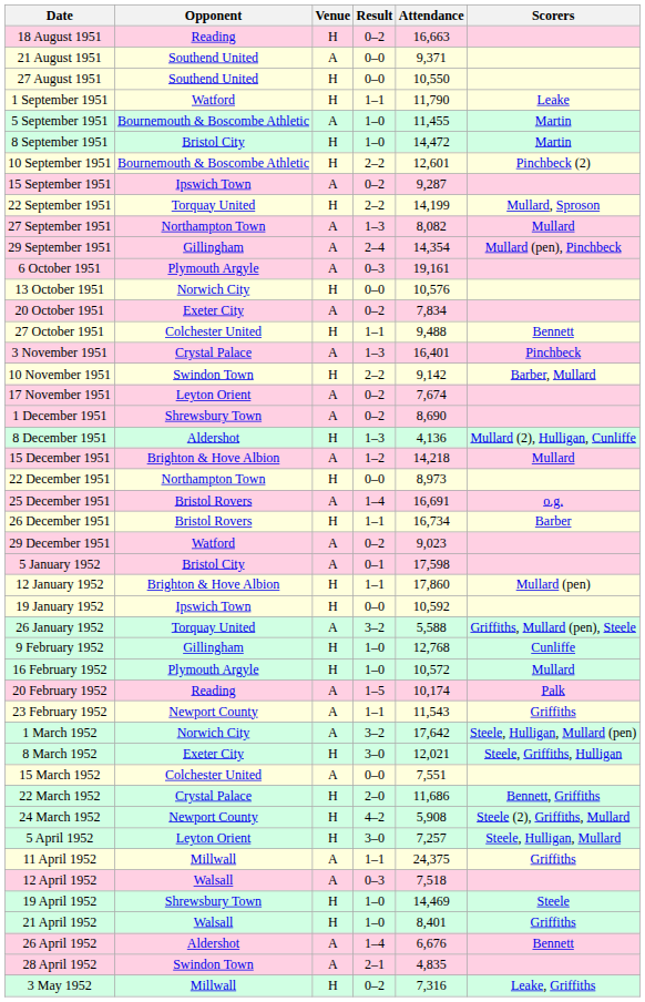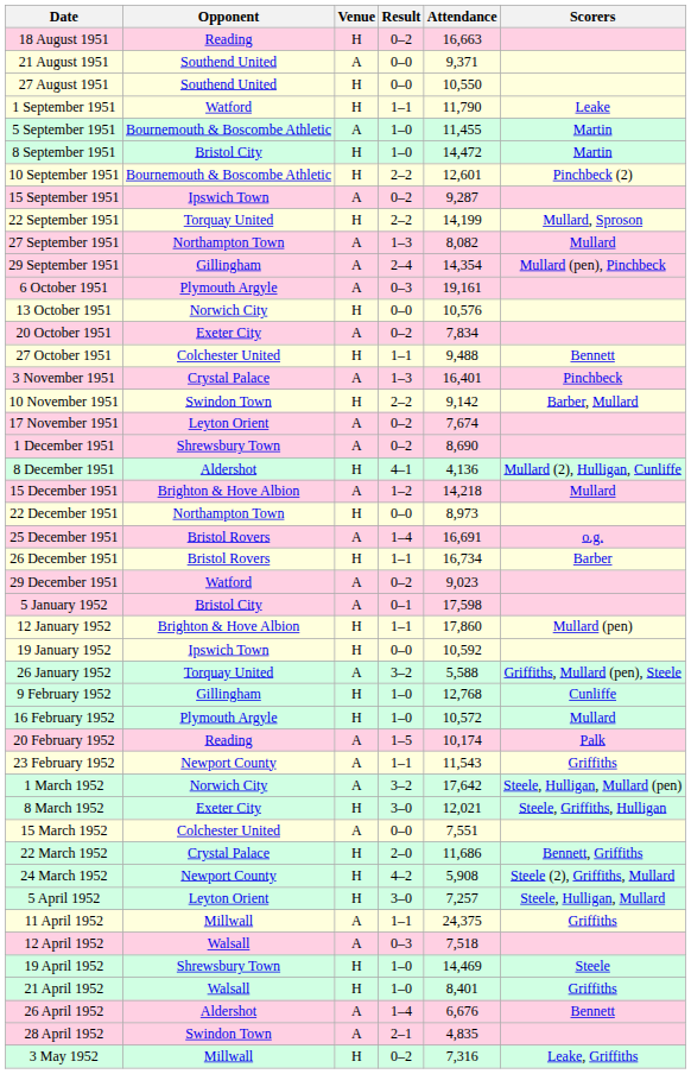 <table class="wikitable sortable" style="font-size:100%; text-align:center">
 <tr>
 <th>Date</th>
 <th>Opponent</th>
 <th>Venue</th>
 <th>Result</th>
 <th>Attendance</th>
 <th>Scorers</th>
 </tr>
 <tr style="background-color: #ffd0e3;">
 <td>18 August 1951</td>
 <td><a href='#'>Reading</a></td>
 <td>H</td>
 <td>0–2</td>
 <td>16,663</td>
 <td></td>
 </tr>
 <tr style="background-color: #ffffdd;">
 <td>21 August 1951</td>
 <td><a href='#'>Southend United</a></td>
 <td>A</td>
 <td>0–0</td>
 <td>9,371</td>
 <td></td>
 </tr>
 <tr style="background-color: #ffffdd;">
 <td>27 August 1951</td>
 <td><a href='#'>Southend United</a></td>
 <td>H</td>
 <td>0–0</td>
 <td>10,550</td>
 <td></td>
 </tr>
 <tr style="background-color: #ffffdd;">
 <td>1 September 1951</td>
 <td><a href='#'>Watford</a></td>
 <td>H</td>
 <td>1–1</td>
 <td>11,790</td>
 <td><a href='#'>Leake</a></td>
 </tr>
 <tr style="background-color: #d0ffe3;">
 <td>5 September 1951</td>
 <td><a href='#'>Bournemouth & Boscombe Athletic</a></td>
 <td>A</td>
 <td>1–0</td>
 <td>11,455</td>
 <td><a href='#'>Martin</a></td>
 </tr>
 <tr style="background-color: #d0ffe3;">
 <td>8 September 1951</td>
 <td><a href='#'>Bristol City</a></td>
 <td>H</td>
 <td>1–0</td>
 <td>14,472</td>
 <td><a href='#'>Martin</a></td>
 </tr>
 <tr style="background-color: #ffffdd;">
 <td>10 September 1951</td>
 <td><a href='#'>Bournemouth & Boscombe Athletic</a></td>
 <td>H</td>
 <td>2–2</td>
 <td>12,601</td>
 <td><a href='#'>Pinchbeck</a> (2)</td>
 </tr>
 <tr style="background-color: #ffd0e3;">
 <td>15 September 1951</td>
 <td><a href='#'>Ipswich Town</a></td>
 <td>A</td>
 <td>0–2</td>
 <td>9,287</td>
 <td></td>
 </tr>
 <tr style="background-color: #ffffdd;">
 <td>22 September 1951</td>
 <td><a href='#'>Torquay United</a></td>
 <td>H</td>
 <td>2–2</td>
 <td>14,199</td>
 <td><a href='#'>Mullard</a>, <a href='#'>Sproson</a></td>
 </tr>
 <tr style="background-color: #ffd0e3;">
 <td>27 September 1951</td>
 <td><a href='#'>Northampton Town</a></td>
 <td>A</td>
 <td>1–3</td>
 <td>8,082</td>
 <td><a href='#'>Mullard</a></td>
 </tr>
 <tr style="background-color: #ffd0e3;">
 <td>29 September 1951</td>
 <td><a href='#'>Gillingham</a></td>
 <td>A</td>
 <td>2–4</td>
 <td>14,354</td>
 <td><a href='#'>Mullard</a> (pen), <a href='#'>Pinchbeck</a></td>
 </tr>
 <tr style="background-color: #ffd0e3;">
 <td>6 October 1951</td>
 <td><a href='#'>Plymouth Argyle</a></td>
 <td>A</td>
 <td>0–3</td>
 <td>19,161</td>
 <td></td>
 </tr>
 <tr style="background-color: #ffffdd;">
 <td>13 October 1951</td>
 <td><a href='#'>Norwich City</a></td>
 <td>H</td>
 <td>0–0</td>
 <td>10,576</td>
 <td></td>
 </tr>
 <tr style="background-color: #ffd0e3;">
 <td>20 October 1951</td>
 <td><a href='#'>Exeter City</a></td>
 <td>A</td>
 <td>0–2</td>
 <td>7,834</td>
 <td></td>
 </tr>
 <tr style="background-color: #ffffdd;">
 <td>27 October 1951</td>
 <td><a href='#'>Colchester United</a></td>
 <td>H</td>
 <td>1–1</td>
 <td>9,488</td>
 <td><a href='#'>Bennett</a></td>
 </tr>
 <tr style="background-color: #ffd0e3;">
 <td>3 November 1951</td>
 <td><a href='#'>Crystal Palace</a></td>
 <td>A</td>
 <td>1–3</td>
 <td>16,401</td>
 <td><a href='#'>Pinchbeck</a></td>
 </tr>
 <tr style="background-color: #ffffdd;">
 <td>10 November 1951</td>
 <td><a href='#'>Swindon Town</a></td>
 <td>H</td>
 <td>2–2</td>
 <td>9,142</td>
 <td><a href='#'>Barber</a>, <a href='#'>Mullard</a></td>
 </tr>
 <tr style="background-color: #ffd0e3;">
 <td>17 November 1951</td>
 <td><a href='#'>Leyton Orient</a></td>
 <td>A</td>
 <td>0–2</td>
 <td>7,674</td>
 <td></td>
 </tr>
 <tr style="background-color: #ffd0e3;">
 <td>1 December 1951</td>
 <td><a href='#'>Shrewsbury Town</a></td>
 <td>A</td>
 <td>0–2</td>
 <td>8,690</td>
 <td></td>
 </tr>
 <tr style="background-color: #d0ffe3;">
 <td>8 December 1951</td>
 <td><a href='#'>Aldershot</a></td>
 <td>H</td>
-<td>1–3</td>
+<td>4–1</td>
 <td>4,136</td>
 <td><a href='#'>Mullard</a> (2), <a href='#'>Hulligan</a>, <a href='#'>Cunliffe</a></td>
 </tr>
 <tr style="background-color: #ffd0e3;">
 <td>15 December 1951</td>
 <td><a href='#'>Brighton & Hove Albion</a></td>
 <td>A</td>
 <td>1–2</td>
 <td>14,218</td>
 <td><a href='#'>Mullard</a></td>
 </tr>
 <tr style="background-color: #ffffdd;">
 <td>22 December 1951</td>
 <td><a href='#'>Northampton Town</a></td>
 <td>H</td>
 <td>0–0</td>
 <td>8,973</td>
 <td></td>
 </tr>
 <tr style="background-color: #ffd0e3;">
 <td>25 December 1951</td>
 <td><a href='#'>Bristol Rovers</a></td>
 <td>A</td>
 <td>1–4</td>
 <td>16,691</td>
 <td><a href='#'>o.g.</a></td>
 </tr>
 <tr style="background-color: #ffffdd;">
 <td>26 December 1951</td>
 <td><a href='#'>Bristol Rovers</a></td>
 <td>H</td>
 <td>1–1</td>
 <td>16,734</td>
 <td><a href='#'>Barber</a></td>
 </tr>
 <tr style="background-color: #ffd0e3;">
 <td>29 December 1951</td>
 <td><a href='#'>Watford</a></td>
 <td>A</td>
 <td>0–2</td>
 <td>9,023</td>
 <td></td>
 </tr>
 <tr style="background-color: #ffd0e3;">
 <td>5 January 1952</td>
 <td><a href='#'>Bristol City</a></td>
 <td>A</td>
 <td>0–1</td>
 <td>17,598</td>
 <td></td>
 </tr>
 <tr style="background-color: #ffffdd;">
 <td>12 January 1952</td>
 <td><a href='#'>Brighton & Hove Albion</a></td>
 <td>H</td>
 <td>1–1</td>
 <td>17,860</td>
 <td><a href='#'>Mullard</a> (pen)</td>
 </tr>
 <tr style="background-color: #ffffdd;">
 <td>19 January 1952</td>
 <td><a href='#'>Ipswich Town</a></td>
 <td>H</td>
 <td>0–0</td>
 <td>10,592</td>
 <td></td>
 </tr>
 <tr style="background-color: #d0ffe3;">
 <td>26 January 1952</td>
 <td><a href='#'>Torquay United</a></td>
 <td>A</td>
 <td>3–2</td>
 <td>5,588</td>
 <td><a href='#'>Griffiths</a>, <a href='#'>Mullard</a> (pen), <a href='#'>Steele</a></td>
 </tr>
 <tr style="background-color: #d0ffe3;">
 <td>9 February 1952</td>
 <td><a href='#'>Gillingham</a></td>
 <td>H</td>
 <td>1–0</td>
 <td>12,768</td>
 <td><a href='#'>Cunliffe</a></td>
 </tr>
 <tr style="background-color: #d0ffe3;">
 <td>16 February 1952</td>
 <td><a href='#'>Plymouth Argyle</a></td>
 <td>H</td>
 <td>1–0</td>
 <td>10,572</td>
 <td><a href='#'>Mullard</a></td>
 </tr>
 <tr style="background-color: #ffd0e3;">
 <td>20 February 1952</td>
 <td><a href='#'>Reading</a></td>
 <td>A</td>
 <td>1–5</td>
 <td>10,174</td>
 <td><a href='#'>Palk</a></td>
 </tr>
 <tr style="background-color: #ffffdd;">
 <td>23 February 1952</td>
 <td><a href='#'>Newport County</a></td>
 <td>A</td>
 <td>1–1</td>
 <td>11,543</td>
 <td><a href='#'>Griffiths</a></td>
 </tr>
 <tr style="background-color: #d0ffe3;">
 <td>1 March 1952</td>
 <td><a href='#'>Norwich City</a></td>
 <td>A</td>
 <td>3–2</td>
 <td>17,642</td>
 <td><a href='#'>Steele</a>, <a href='#'>Hulligan</a>, <a href='#'>Mullard</a> (pen)</td>
 </tr>
 <tr style="background-color: #d0ffe3;">
 <td>8 March 1952</td>
 <td><a href='#'>Exeter City</a></td>
 <td>H</td>
 <td>3–0</td>
 <td>12,021</td>
 <td><a href='#'>Steele</a>, <a href='#'>Griffiths</a>, <a href='#'>Hulligan</a></td>
 </tr>
 <tr style="background-color: #ffffdd;">
 <td>15 March 1952</td>
 <td><a href='#'>Colchester United</a></td>
 <td>A</td>
 <td>0–0</td>
 <td>7,551</td>
 <td></td>
 </tr>
 <tr style="background-color: #d0ffe3;">
 <td>22 March 1952</td>
 <td><a href='#'>Crystal Palace</a></td>
 <td>H</td>
 <td>2–0</td>
 <td>11,686</td>
 <td><a href='#'>Bennett</a>, <a href='#'>Griffiths</a></td>
 </tr>
 <tr style="background-color: #d0ffe3;">
 <td>24 March 1952</td>
 <td><a href='#'>Newport County</a></td>
 <td>H</td>
 <td>4–2</td>
 <td>5,908</td>
 <td><a href='#'>Steele</a> (2), <a href='#'>Griffiths</a>, <a href='#'>Mullard</a></td>
 </tr>
 <tr style="background-color: #d0ffe3;">
 <td>5 April 1952</td>
 <td><a href='#'>Leyton Orient</a></td>
 <td>H</td>
 <td>3–0</td>
 <td>7,257</td>
 <td><a href='#'>Steele</a>, <a href='#'>Hulligan</a>, <a href='#'>Mullard</a></td>
 </tr>
 <tr style="background-color: #ffffdd;">
 <td>11 April 1952</td>
 <td><a href='#'>Millwall</a></td>
 <td>A</td>
 <td>1–1</td>
 <td>24,375</td>
 <td><a href='#'>Griffiths</a></td>
 </tr>
 <tr style="background-color: #ffd0e3;">
 <td>12 April 1952</td>
 <td><a href='#'>Walsall</a></td>
 <td>A</td>
 <td>0–3</td>
 <td>7,518</td>
 <td></td>
 </tr>
 <tr style="background-color: #d0ffe3;">
 <td>19 April 1952</td>
 <td><a href='#'>Shrewsbury Town</a></td>
 <td>H</td>
 <td>1–0</td>
 <td>14,469</td>
 <td><a href='#'>Steele</a></td>
 </tr>
 <tr style="background-color: #d0ffe3;">
 <td>21 April 1952</td>
 <td><a href='#'>Walsall</a></td>
 <td>H</td>
 <td>1–0</td>
 <td>8,401</td>
 <td><a href='#'>Griffiths</a></td>
 </tr>
 <tr style="background-color: #ffd0e3;">
 <td>26 April 1952</td>
 <td><a href='#'>Aldershot</a></td>
 <td>A</td>
 <td>1–4</td>
 <td>6,676</td>
 <td><a href='#'>Bennett</a></td>
 </tr>
 <tr style="background-color: #ffd0e3;">
 <td>28 April 1952</td>
 <td><a href='#'>Swindon Town</a></td>
 <td>A</td>
 <td>2–1</td>
 <td>4,835</td>
 <td></td>
 </tr>
 <tr style="background-color: #d0ffe3;">
 <td>3 May 1952</td>
 <td><a href='#'>Millwall</a></td>
 <td>H</td>
 <td>0–2</td>
 <td>7,316</td>
 <td><a href='#'>Leake</a>, <a href='#'>Griffiths</a></td>
 </tr>
 </table>
